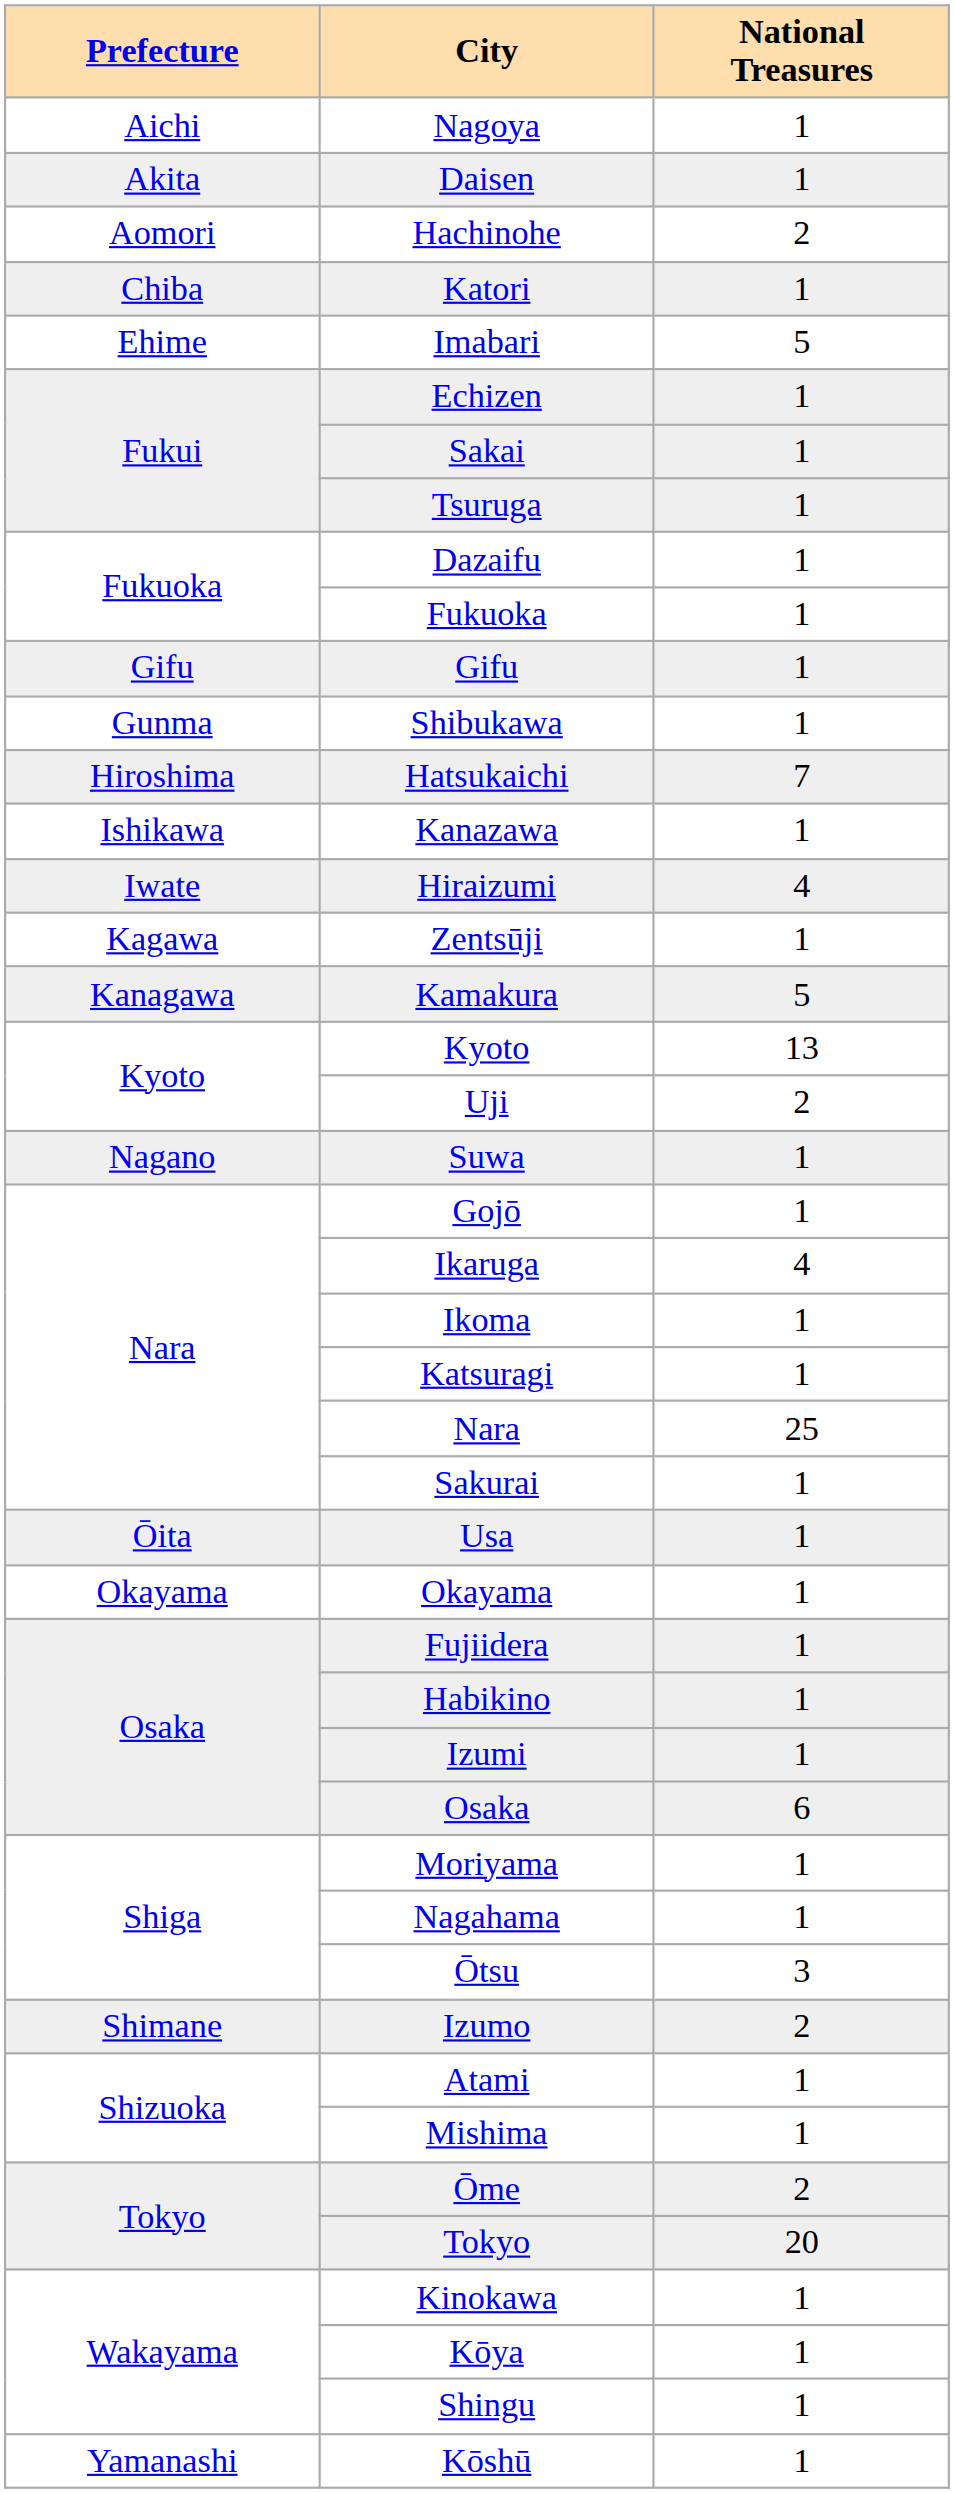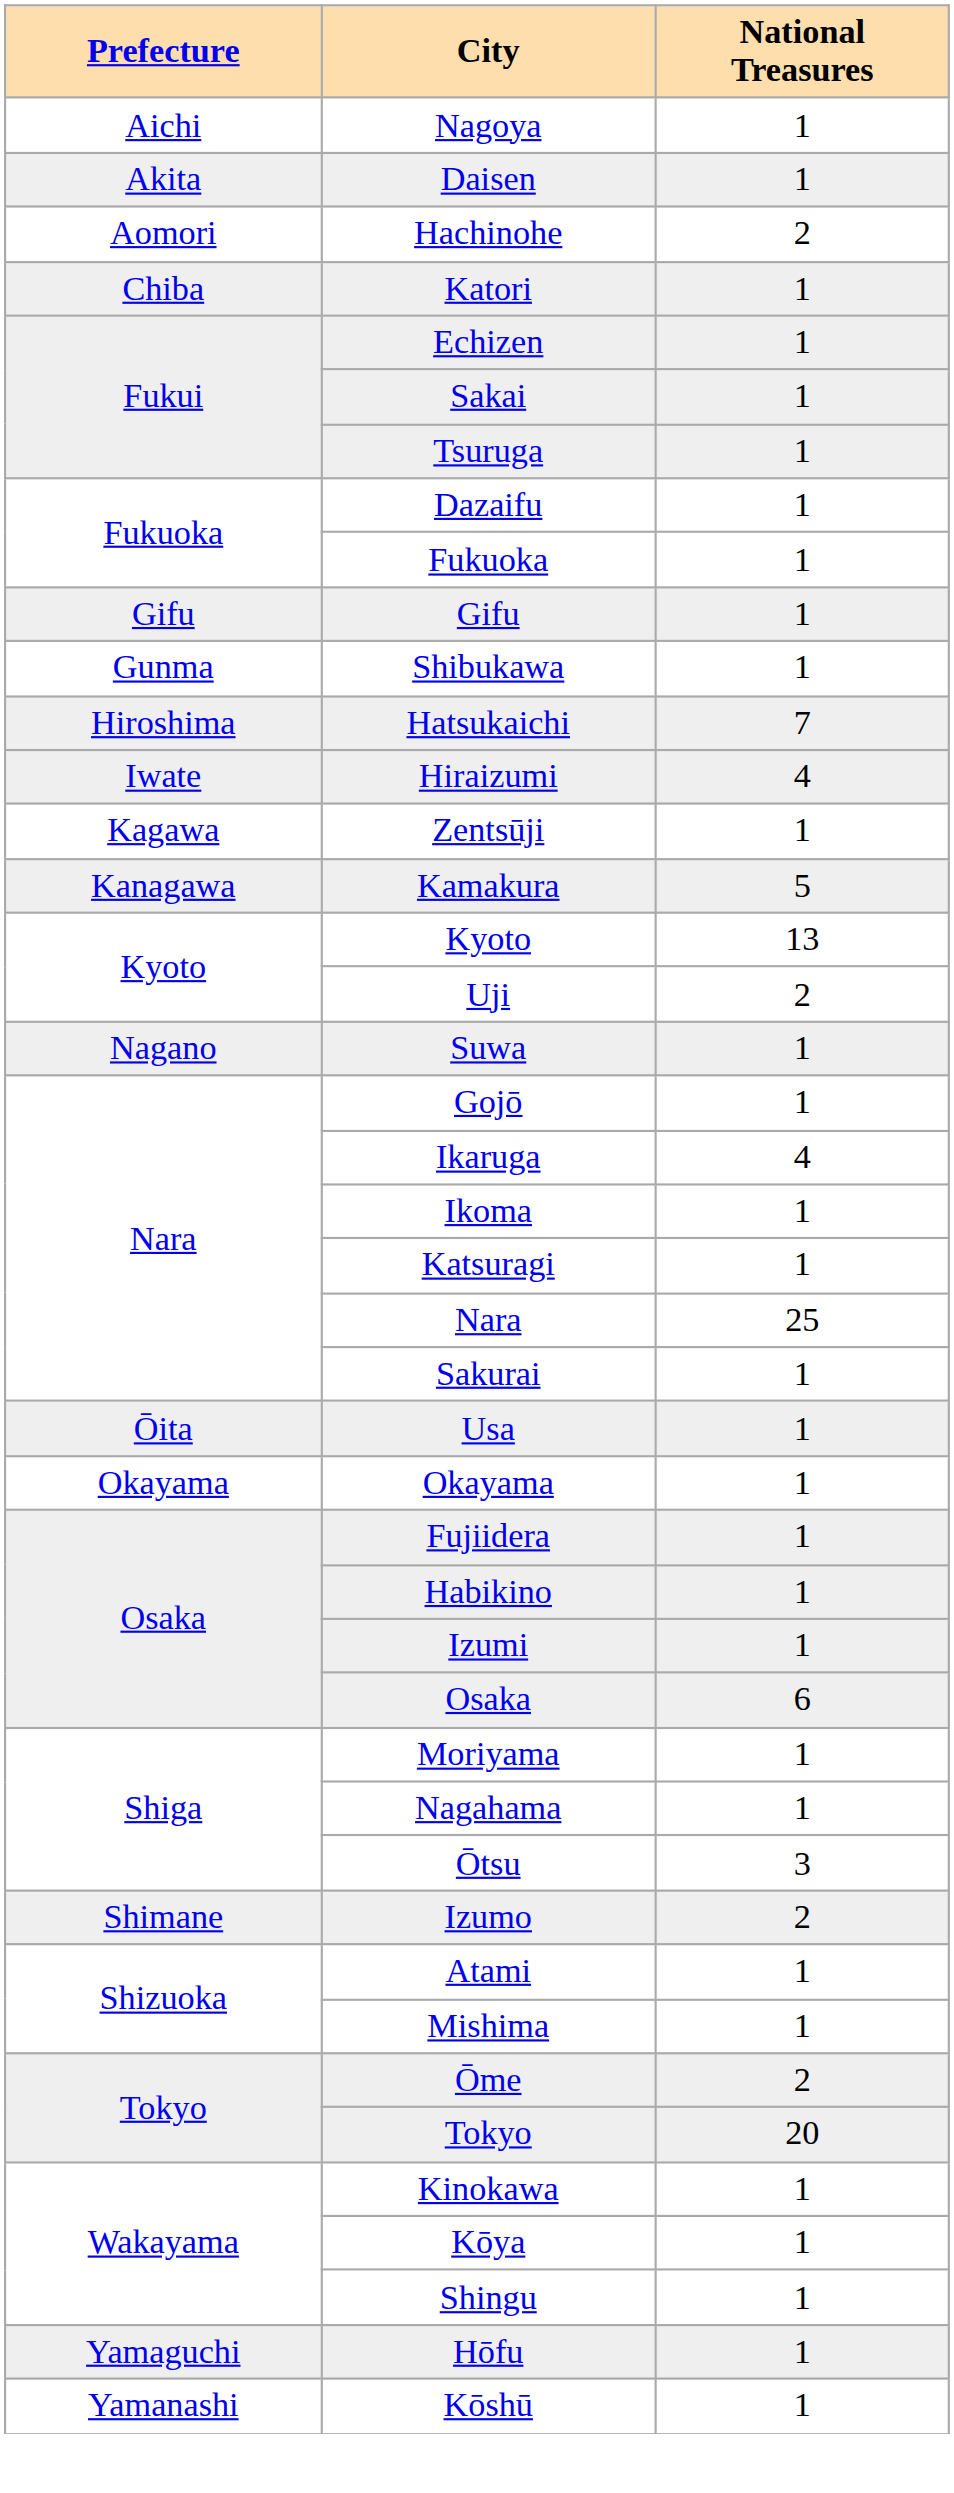 <table class="wikitable" style="width:35%; text-align:center; background:#fff; float:left;">
 <tr>
 <th style="text-align:center; background:#ffdead;"><a href='#'>Prefecture</a></th>
 <th style="text-align:center; background:#ffdead;">City</th>
 <th style="text-align:center; background:#ffdead;">National<br> Treasures</th>
 </tr>
 <tr>
 <td><a href='#'>Aichi</a></td>
 <td><a href='#'>Nagoya</a></td>
 <td>1</td>
 </tr>
 <tr style="background:#efefef;">
 <td><a href='#'>Akita</a></td>
 <td><a href='#'>Daisen</a></td>
 <td>1</td>
 </tr>
 <tr>
 <td><a href='#'>Aomori</a></td>
 <td><a href='#'>Hachinohe</a></td>
 <td>2</td>
 </tr>
 <tr style="background:#efefef;">
 <td><a href='#'>Chiba</a></td>
 <td><a href='#'>Katori</a></td>
 <td>1</td>
-</tr>
-<tr>
-<td><a href='#'>Ehime</a></td>
-<td><a href='#'>Imabari</a></td>
-<td>5</td>
 </tr>
 <tr style="background:#efefef;">
 <td rowspan="3"><a href='#'>Fukui</a></td>
 <td><a href='#'>Echizen</a></td>
 <td>1</td>
 </tr>
 <tr style="background:#efefef;">
 <td><a href='#'>Sakai</a></td>
 <td>1</td>
 </tr>
 <tr style="background:#efefef;">
 <td><a href='#'>Tsuruga</a></td>
 <td>1</td>
 </tr>
 <tr>
 <td rowspan="2"><a href='#'>Fukuoka</a></td>
 <td><a href='#'>Dazaifu</a></td>
 <td>1</td>
 </tr>
 <tr>
 <td><a href='#'>Fukuoka</a></td>
 <td>1</td>
 </tr>
 <tr style="background:#efefef;">
 <td><a href='#'>Gifu</a></td>
 <td><a href='#'>Gifu</a></td>
 <td>1</td>
 </tr>
 <tr>
 <td><a href='#'>Gunma</a></td>
 <td><a href='#'>Shibukawa</a></td>
 <td>1</td>
 </tr>
 <tr style="background:#efefef;">
 <td><a href='#'>Hiroshima</a></td>
 <td><a href='#'>Hatsukaichi</a></td>
 <td>7</td>
-</tr>
-<tr>
-<td><a href='#'>Ishikawa</a></td>
-<td><a href='#'>Kanazawa</a></td>
-<td>1</td>
 </tr>
 <tr style="background:#efefef;">
 <td><a href='#'>Iwate</a></td>
 <td><a href='#'>Hiraizumi</a></td>
 <td>4</td>
 </tr>
 <tr>
 <td><a href='#'>Kagawa</a></td>
 <td><a href='#'>Zentsūji</a></td>
 <td>1</td>
 </tr>
 <tr style="background:#efefef;">
 <td><a href='#'>Kanagawa</a></td>
 <td><a href='#'>Kamakura</a></td>
 <td>5</td>
 </tr>
 <tr>
 <td rowspan="2"><a href='#'>Kyoto</a></td>
 <td><a href='#'>Kyoto</a></td>
 <td>13</td>
 </tr>
 <tr>
 <td><a href='#'>Uji</a></td>
 <td>2</td>
 </tr>
 <tr style="background:#efefef;">
 <td><a href='#'>Nagano</a></td>
 <td><a href='#'>Suwa</a></td>
 <td>1</td>
 </tr>
 <tr>
 <td rowspan="6"><a href='#'>Nara</a></td>
 <td><a href='#'>Gojō</a></td>
 <td>1</td>
 </tr>
 <tr>
 <td><a href='#'>Ikaruga</a></td>
 <td>4</td>
 </tr>
 <tr>
 <td><a href='#'>Ikoma</a></td>
 <td>1</td>
 </tr>
 <tr>
 <td><a href='#'>Katsuragi</a></td>
 <td>1</td>
 </tr>
 <tr>
 <td><a href='#'>Nara</a></td>
 <td>25</td>
 </tr>
 <tr>
 <td><a href='#'>Sakurai</a></td>
 <td>1</td>
 </tr>
 <tr style="background:#efefef;">
 <td><a href='#'>Ōita</a></td>
 <td><a href='#'>Usa</a></td>
 <td>1</td>
 </tr>
 <tr>
 <td><a href='#'>Okayama</a></td>
 <td><a href='#'>Okayama</a></td>
 <td>1</td>
 </tr>
 <tr style="background:#efefef;">
 <td rowspan="4"><a href='#'>Osaka</a></td>
 <td><a href='#'>Fujiidera</a></td>
 <td>1</td>
 </tr>
 <tr style="background:#efefef;">
 <td><a href='#'>Habikino</a></td>
 <td>1</td>
 </tr>
 <tr style="background:#efefef;">
 <td><a href='#'>Izumi</a></td>
 <td>1</td>
 </tr>
 <tr style="background:#efefef;">
 <td><a href='#'>Osaka</a></td>
 <td>6</td>
 </tr>
 <tr>
 <td rowspan="3"><a href='#'>Shiga</a></td>
 <td><a href='#'>Moriyama</a></td>
 <td>1</td>
 </tr>
 <tr>
 <td><a href='#'>Nagahama</a></td>
 <td>1</td>
 </tr>
 <tr>
 <td><a href='#'>Ōtsu</a></td>
 <td>3</td>
 </tr>
 <tr style="background:#efefef;">
 <td><a href='#'>Shimane</a></td>
 <td><a href='#'>Izumo</a></td>
 <td>2</td>
 </tr>
 <tr>
 <td rowspan="2"><a href='#'>Shizuoka</a></td>
 <td><a href='#'>Atami</a></td>
 <td>1</td>
 </tr>
 <tr>
 <td><a href='#'>Mishima</a></td>
 <td>1</td>
 </tr>
 <tr style="background:#efefef;">
 <td rowspan="2"><a href='#'>Tokyo</a></td>
 <td><a href='#'>Ōme</a></td>
 <td>2</td>
 </tr>
 <tr style="background:#efefef;">
 <td><a href='#'>Tokyo</a></td>
 <td>20</td>
 </tr>
 <tr>
 <td rowspan="3"><a href='#'>Wakayama</a></td>
 <td><a href='#'>Kinokawa</a></td>
 <td>1</td>
 </tr>
 <tr>
 <td><a href='#'>Kōya</a></td>
 <td>1</td>
 </tr>
 <tr>
 <td><a href='#'>Shingu</a></td>
 <td>1</td>
 </tr>
+<tr style="background:#efefef;">
+<td><a href='#'>Yamaguchi</a></td>
+<td><a href='#'>Hōfu</a></td>
+<td>1</td>
+</tr>
 <tr>
 <td><a href='#'>Yamanashi</a></td>
 <td><a href='#'>Kōshū</a></td>
 <td>1</td>
 </tr>
 </table>
